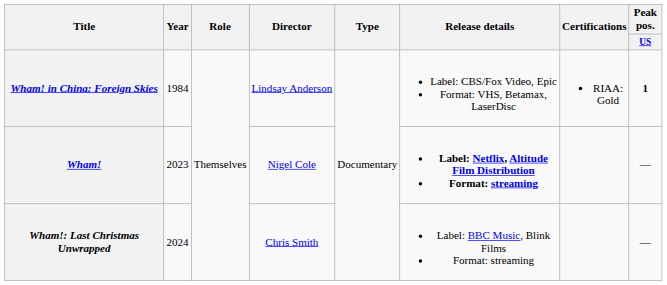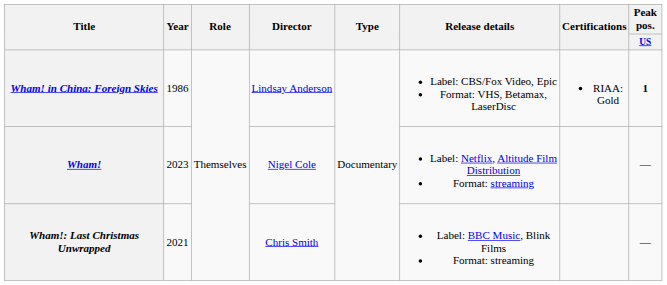 <table class="wikitable plainrowheaders" style="text-align:center;">
 <tr>
 <th scope="col" rowspan="2" style="width:14em;">Title</th>
 <th scope="col" rowspan="2">Year</th>
 <th scope="col" rowspan="2">Role</th>
 <th scope="col" rowspan="2">Director</th>
 <th scope="col" rowspan="2">Type</th>
 <th scope="col" rowspan="2" style="width:14em;">Release details</th>
 <th scope="col" rowspan="2" style="width:5em;">Certifications</th>
 <th scope="col" colspan="1">Peak pos.</th>
 </tr>
 <tr>
 <th scope="col" style="width:3em;font-size:85%;"><a href='#'>US</a><br></th>
 </tr>
 <tr>
 <th scope="row"><em><a href='#'>Wham! in China: Foreign Skies</a></em></th>
-<td>1984</td>
+<td>1986</td>
 <td rowspan="3">Themselves</td>
 <td><a href='#'>Lindsay Anderson</a></td>
 <td rowspan="3">Documentary</td>
 <td><br><ul><li>Label: CBS/Fox Video, Epic</li><li>Format: VHS, Betamax, LaserDisc</li></ul></td>
 <td><br><ul><li>RIAA: Gold</li></ul></td>
 <td><strong>1</strong></td>
 </tr>
 <tr>
 <th scope="row"><em><a href='#'>Wham!</a></em></th>
 <td>2023</td>
 <td><a href='#'>Nigel Cole</a></td>
-<td><strong><br><ul><li>Label: <a href='#'>Netflix</a>, <a href='#'>Altitude Film Distribution</a></li><li>Format: <a href='#'>streaming</a></li></ul></strong></td>
+<td><br><ul><li>Label: <a href='#'>Netflix</a>, <a href='#'>Altitude Film Distribution</a></li><li>Format: <a href='#'>streaming</a></li></ul></td>
 <td></td>
 <td>—</td>
 </tr>
 <tr>
 <th scope="row"><em>Wham!: Last Christmas Unwrapped</em></th>
-<td>2024</td>
+<td>2021</td>
 <td><a href='#'>Chris Smith</a></td>
 <td><br><ul><li>Label: <a href='#'>BBC Music</a>, Blink Films</li><li>Format: streaming</li></ul></td>
 <td></td>
 <td>—</td>
 </tr>
 </table>
